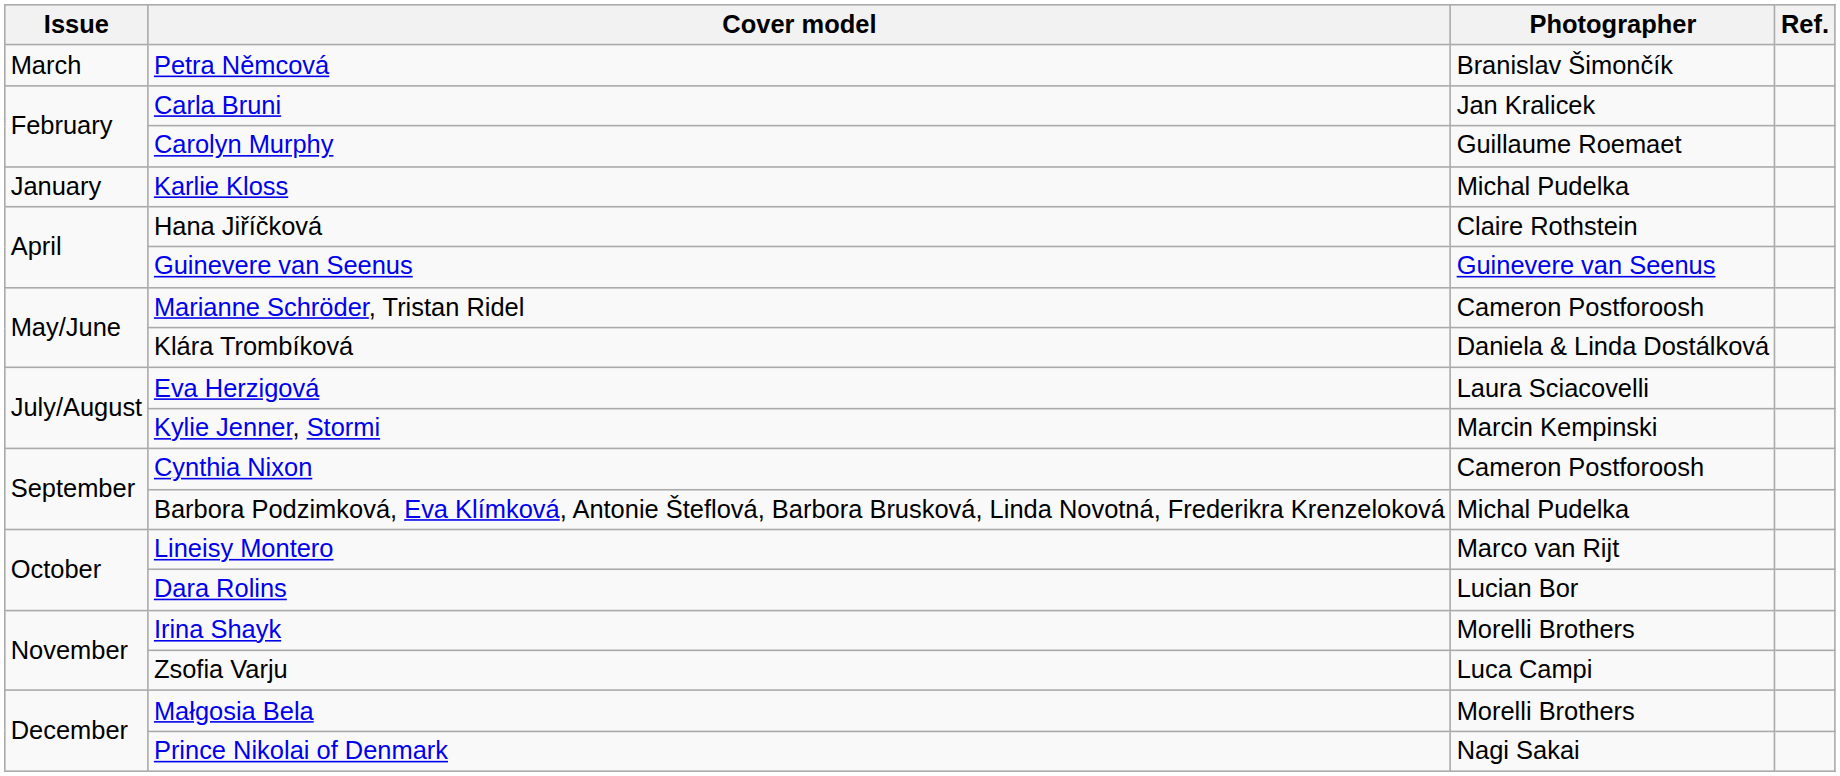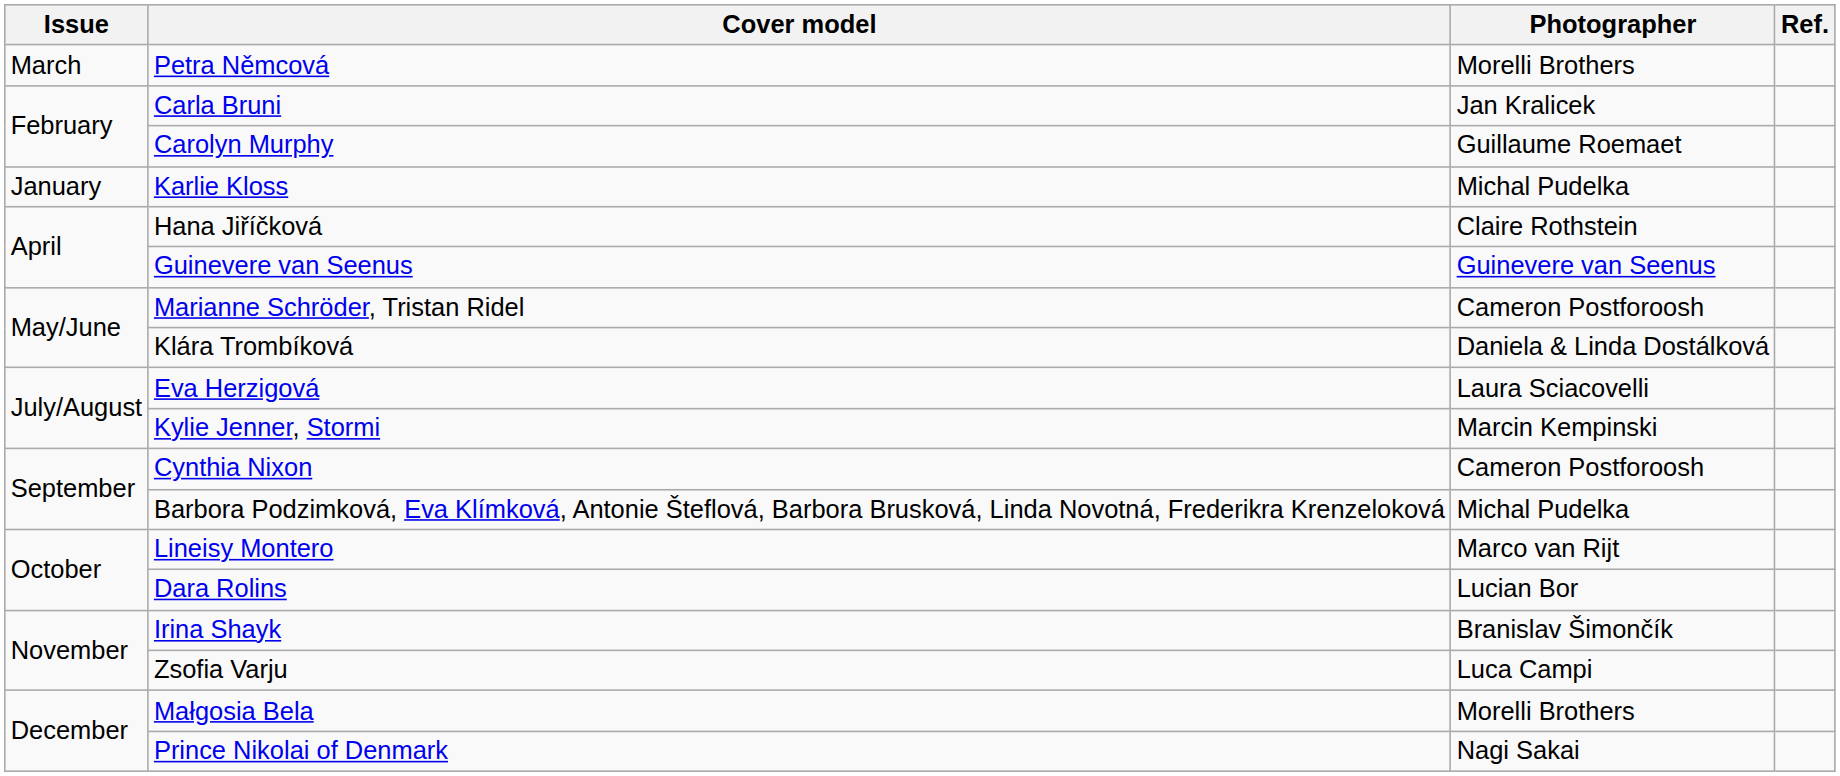 <table class="sortable wikitable">
 <tr>
 <th>Issue</th>
 <th>Cover model</th>
 <th>Photographer</th>
 <th>Ref.</th>
 </tr>
 <tr>
 <td>March</td>
 <td><a href='#'>Petra Němcová</a></td>
-<td>Branislav Šimončík</td>
+<td>Morelli Brothers</td>
 <td></td>
 </tr>
 <tr>
 <td rowspan="2">February</td>
 <td><a href='#'>Carla Bruni</a></td>
 <td>Jan Kralicek</td>
 <td></td>
 </tr>
 <tr>
 <td><a href='#'>Carolyn Murphy</a></td>
 <td>Guillaume Roemaet</td>
 <td></td>
 </tr>
 <tr>
 <td>January</td>
 <td><a href='#'>Karlie Kloss</a></td>
 <td>Michal Pudelka</td>
 <td></td>
 </tr>
 <tr>
 <td rowspan="2">April</td>
 <td>Hana Jiříčková</td>
 <td>Claire Rothstein</td>
 <td></td>
 </tr>
 <tr>
 <td><a href='#'>Guinevere van Seenus</a></td>
 <td><a href='#'>Guinevere van Seenus</a></td>
 <td></td>
 </tr>
 <tr>
 <td rowspan="2">May/June</td>
 <td><a href='#'>Marianne Schröder</a>, Tristan Ridel</td>
 <td>Cameron Postforoosh</td>
 <td></td>
 </tr>
 <tr>
 <td>Klára Trombíková</td>
 <td>Daniela & Linda Dostálková</td>
 <td></td>
 </tr>
 <tr>
 <td rowspan="2">July/August</td>
 <td><a href='#'>Eva Herzigová</a></td>
 <td>Laura Sciacovelli</td>
 <td></td>
 </tr>
 <tr>
 <td><a href='#'>Kylie Jenner</a>, <a href='#'>Stormi</a></td>
 <td>Marcin Kempinski</td>
 <td></td>
 </tr>
 <tr>
 <td rowspan="2">September</td>
 <td><a href='#'>Cynthia Nixon</a></td>
 <td>Cameron Postforoosh</td>
 <td></td>
 </tr>
 <tr>
 <td>Barbora Podzimková, <a href='#'>Eva Klímková</a>, Antonie Šteflová, Barbora Brusková, Linda Novotná, Frederikra Krenzeloková</td>
 <td>Michal Pudelka</td>
 <td></td>
 </tr>
 <tr>
 <td rowspan="2">October</td>
 <td><a href='#'>Lineisy Montero</a></td>
 <td>Marco van Rijt</td>
 <td></td>
 </tr>
 <tr>
 <td><a href='#'>Dara Rolins</a></td>
 <td>Lucian Bor</td>
 <td></td>
 </tr>
 <tr>
 <td rowspan="2">November</td>
 <td><a href='#'>Irina Shayk</a></td>
-<td>Morelli Brothers</td>
+<td>Branislav Šimončík</td>
 <td></td>
 </tr>
 <tr>
 <td>Zsofia Varju</td>
 <td>Luca Campi</td>
 <td></td>
 </tr>
 <tr>
 <td rowspan="2">December</td>
 <td><a href='#'>Małgosia Bela</a></td>
 <td>Morelli Brothers</td>
 <td></td>
 </tr>
 <tr>
 <td><a href='#'>Prince Nikolai of Denmark</a></td>
 <td>Nagi Sakai</td>
 <td></td>
 </tr>
 </table>
